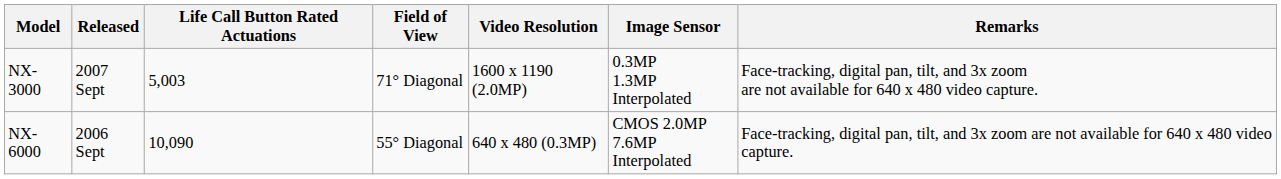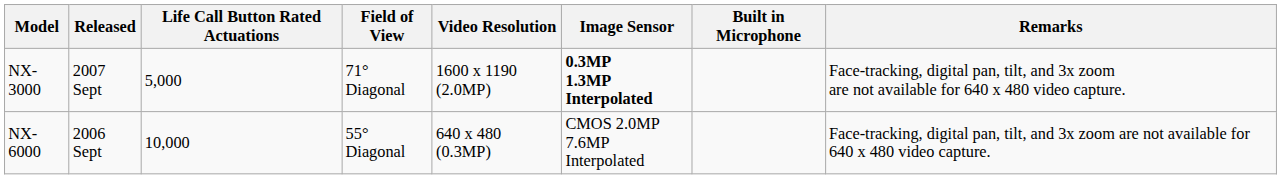 <table class="wikitable sortable">
 <tr>
 <th>Model</th>
 <th>Released</th>
 <th>Life Call Button Rated Actuations</th>
 <th>Field of View</th>
 <th>Video Resolution</th>
 <th>Image Sensor</th>
+<th>Built in Microphone</th>
 <th>Remarks</th>
 </tr>
 <tr>
 <td>NX-3000</td>
 <td>2007 Sept</td>
-<td>5,003</td>
+<td>5,000</td>
 <td>71° Diagonal</td>
 <td>1600 x 1190 (2.0MP)</td>
-<td>0.3MP<br>1.3MP Interpolated</td>
+<td><strong>0.3MP<br>1.3MP Interpolated</strong></td>
+<td></td>
 <td>Face-tracking, digital pan, tilt, and 3x zoom<br>are not available for 640 x 480 video capture.</td>
 </tr>
 <tr>
 <td>NX-6000</td>
 <td>2006 Sept</td>
-<td>10,090</td>
+<td>10,000</td>
 <td>55° Diagonal</td>
 <td>640 x 480 (0.3MP)</td>
 <td>CMOS 2.0MP<br>7.6MP Interpolated</td>
+<td></td>
 <td>Face-tracking, digital pan, tilt, and 3x zoom are not available for 640 x 480 video capture.</td>
 </tr>
 </table>
